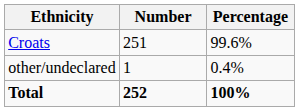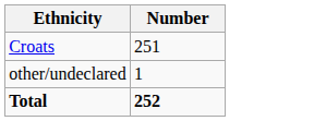 <table class="wikitable">
 <tr>
 <th width="100px">Ethnicity</th>
 <th width="80px">Number</th>
-<th width="80px">Percentage</th>
 </tr>
 <tr>
 <td><a href='#'>Croats</a></td>
 <td>251</td>
-<td>99.6%</td>
 </tr>
 <tr>
 <td>other/undeclared</td>
 <td>1</td>
-<td>0.4%</td>
 </tr>
 <tr>
 <td><strong>Total</strong></td>
 <td><strong>252</strong></td>
-<td><strong>100%</strong></td>
 </tr>
 </table>
